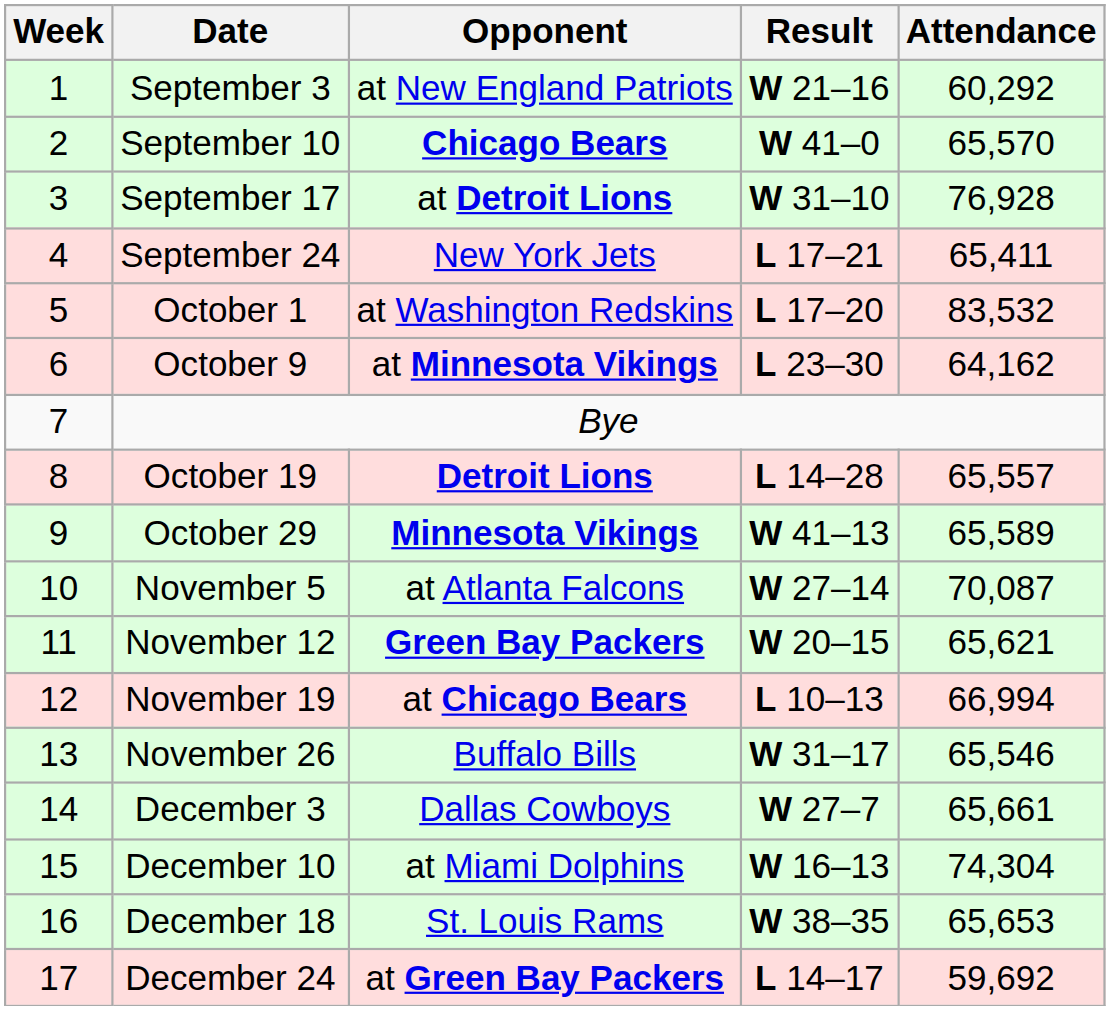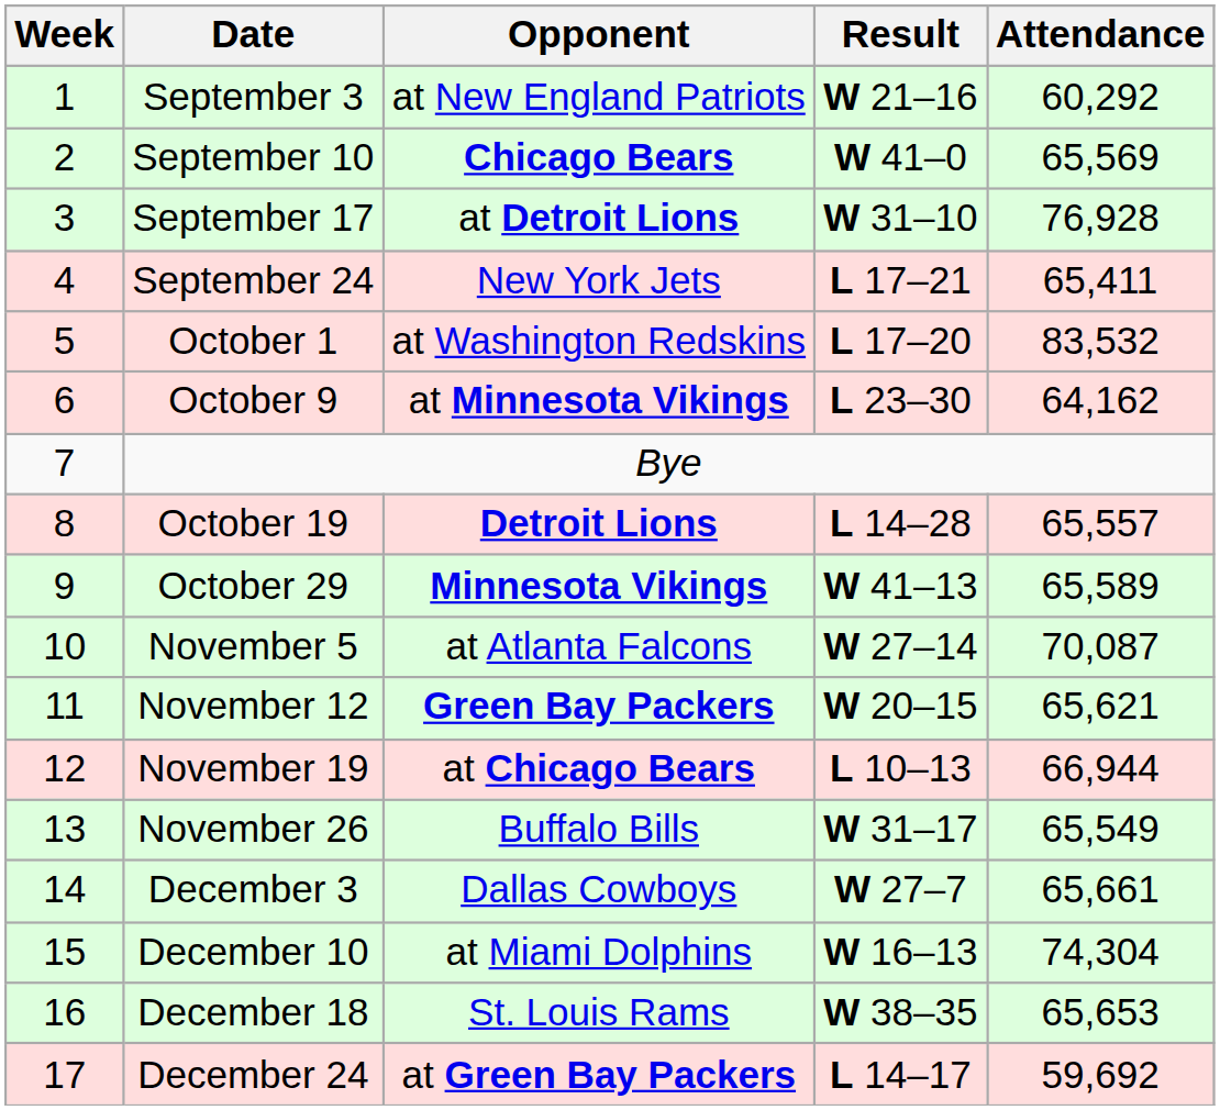 <table class="wikitable" style="text-align:center">
 <tr>
 <th>Week</th>
 <th>Date</th>
 <th>Opponent</th>
 <th>Result</th>
 <th>Attendance</th>
 </tr>
 <tr style="background:#ddffdd">
 <td>1</td>
 <td>September 3</td>
 <td>at <a href='#'>New England Patriots</a></td>
 <td><strong>W</strong> 21–16</td>
 <td>60,292</td>
 </tr>
 <tr style="background:#ddffdd">
 <td>2</td>
 <td>September 10</td>
 <td><strong><a href='#'>Chicago Bears</a></strong></td>
 <td><strong>W</strong> 41–0</td>
-<td>65,570</td>
+<td>65,569</td>
 </tr>
 <tr style="background:#ddffdd">
 <td>3</td>
 <td>September 17</td>
 <td>at <strong><a href='#'>Detroit Lions</a></strong></td>
 <td><strong>W</strong> 31–10</td>
 <td>76,928</td>
 </tr>
 <tr style="background:#ffdddd">
 <td>4</td>
 <td>September 24</td>
 <td><a href='#'>New York Jets</a></td>
 <td><strong>L</strong> 17–21</td>
 <td>65,411</td>
 </tr>
 <tr style="background:#ffdddd">
 <td>5</td>
 <td>October 1</td>
 <td>at <a href='#'>Washington Redskins</a></td>
 <td><strong>L</strong> 17–20 </td>
 <td>83,532</td>
 </tr>
 <tr style="background:#ffdddd">
 <td>6</td>
 <td>October 9</td>
 <td>at <strong><a href='#'>Minnesota Vikings</a></strong></td>
 <td><strong>L</strong> 23–30</td>
 <td>64,162</td>
 </tr>
 <tr>
 <td>7</td>
 <td colspan="4"><em>Bye</em></td>
 </tr>
 <tr style="background:#ffdddd">
 <td>8</td>
 <td>October 19</td>
 <td><strong><a href='#'>Detroit Lions</a></strong></td>
 <td><strong>L</strong> 14–28</td>
 <td>65,557</td>
 </tr>
 <tr style="background:#ddffdd">
 <td>9</td>
 <td>October 29</td>
 <td><strong><a href='#'>Minnesota Vikings</a></strong></td>
 <td><strong>W</strong> 41–13</td>
 <td>65,589</td>
 </tr>
 <tr style="background:#ddffdd">
 <td>10</td>
 <td>November 5</td>
 <td>at <a href='#'>Atlanta Falcons</a></td>
 <td><strong>W</strong> 27–14</td>
 <td>70,087</td>
 </tr>
 <tr style="background:#ddffdd">
 <td>11</td>
 <td>November 12</td>
 <td><strong><a href='#'>Green Bay Packers</a></strong></td>
 <td><strong>W</strong> 20–15</td>
 <td>65,621</td>
 </tr>
 <tr style="background:#ffdddd">
 <td>12</td>
 <td>November 19</td>
 <td>at <strong><a href='#'>Chicago Bears</a></strong></td>
 <td><strong>L</strong> 10–13</td>
-<td>66,994</td>
+<td>66,944</td>
 </tr>
 <tr style="background:#ddffdd">
 <td>13</td>
 <td>November 26</td>
 <td><a href='#'>Buffalo Bills</a></td>
 <td><strong>W</strong> 31–17</td>
-<td>65,546</td>
+<td>65,549</td>
 </tr>
 <tr style="background:#ddffdd">
 <td>14</td>
 <td>December 3</td>
 <td><a href='#'>Dallas Cowboys</a></td>
 <td><strong>W</strong> 27–7</td>
 <td>65,661</td>
 </tr>
 <tr style="background:#ddffdd">
 <td>15</td>
 <td>December 10</td>
 <td>at <a href='#'>Miami Dolphins</a></td>
 <td><strong>W</strong> 16–13</td>
 <td>74,304</td>
 </tr>
 <tr style="background:#ddffdd">
 <td>16</td>
 <td>December 18</td>
 <td><a href='#'>St. Louis Rams</a></td>
 <td><strong>W</strong> 38–35</td>
 <td>65,653</td>
 </tr>
 <tr style="background:#ffdddd">
 <td>17</td>
 <td>December 24</td>
 <td>at <strong><a href='#'>Green Bay Packers</a></strong></td>
 <td><strong>L</strong> 14–17 </td>
 <td>59,692</td>
 </tr>
 </table>
